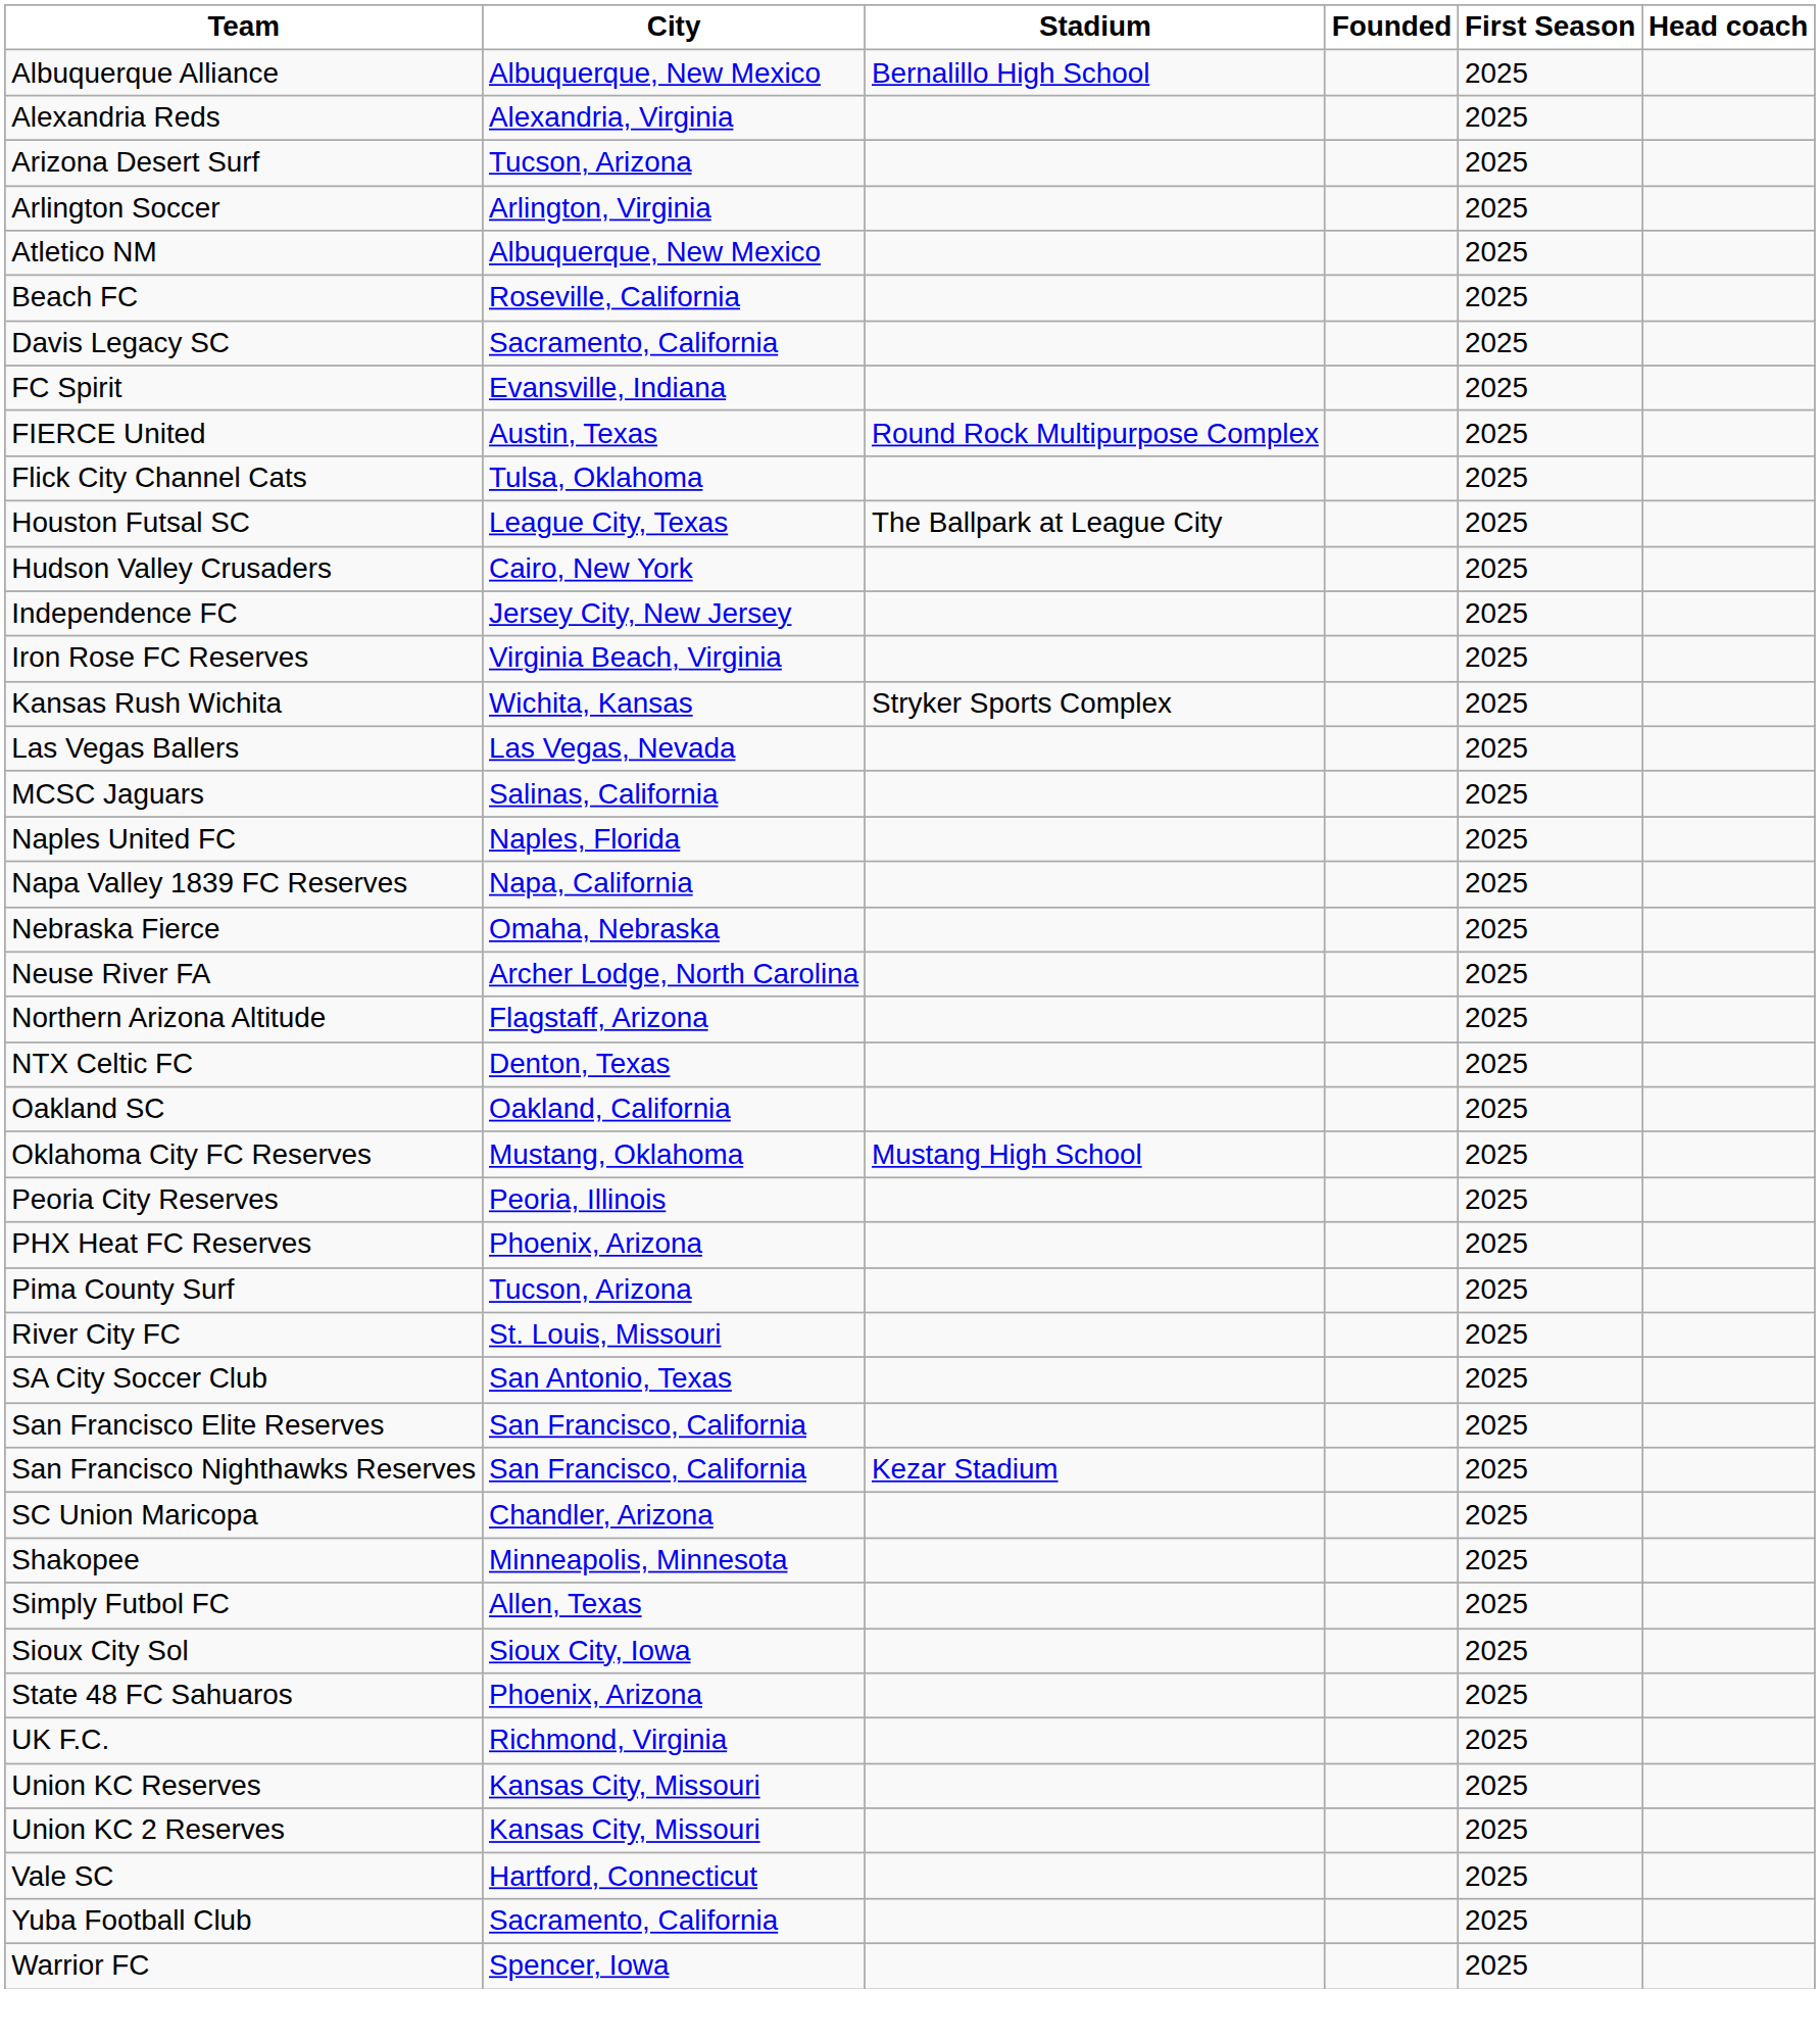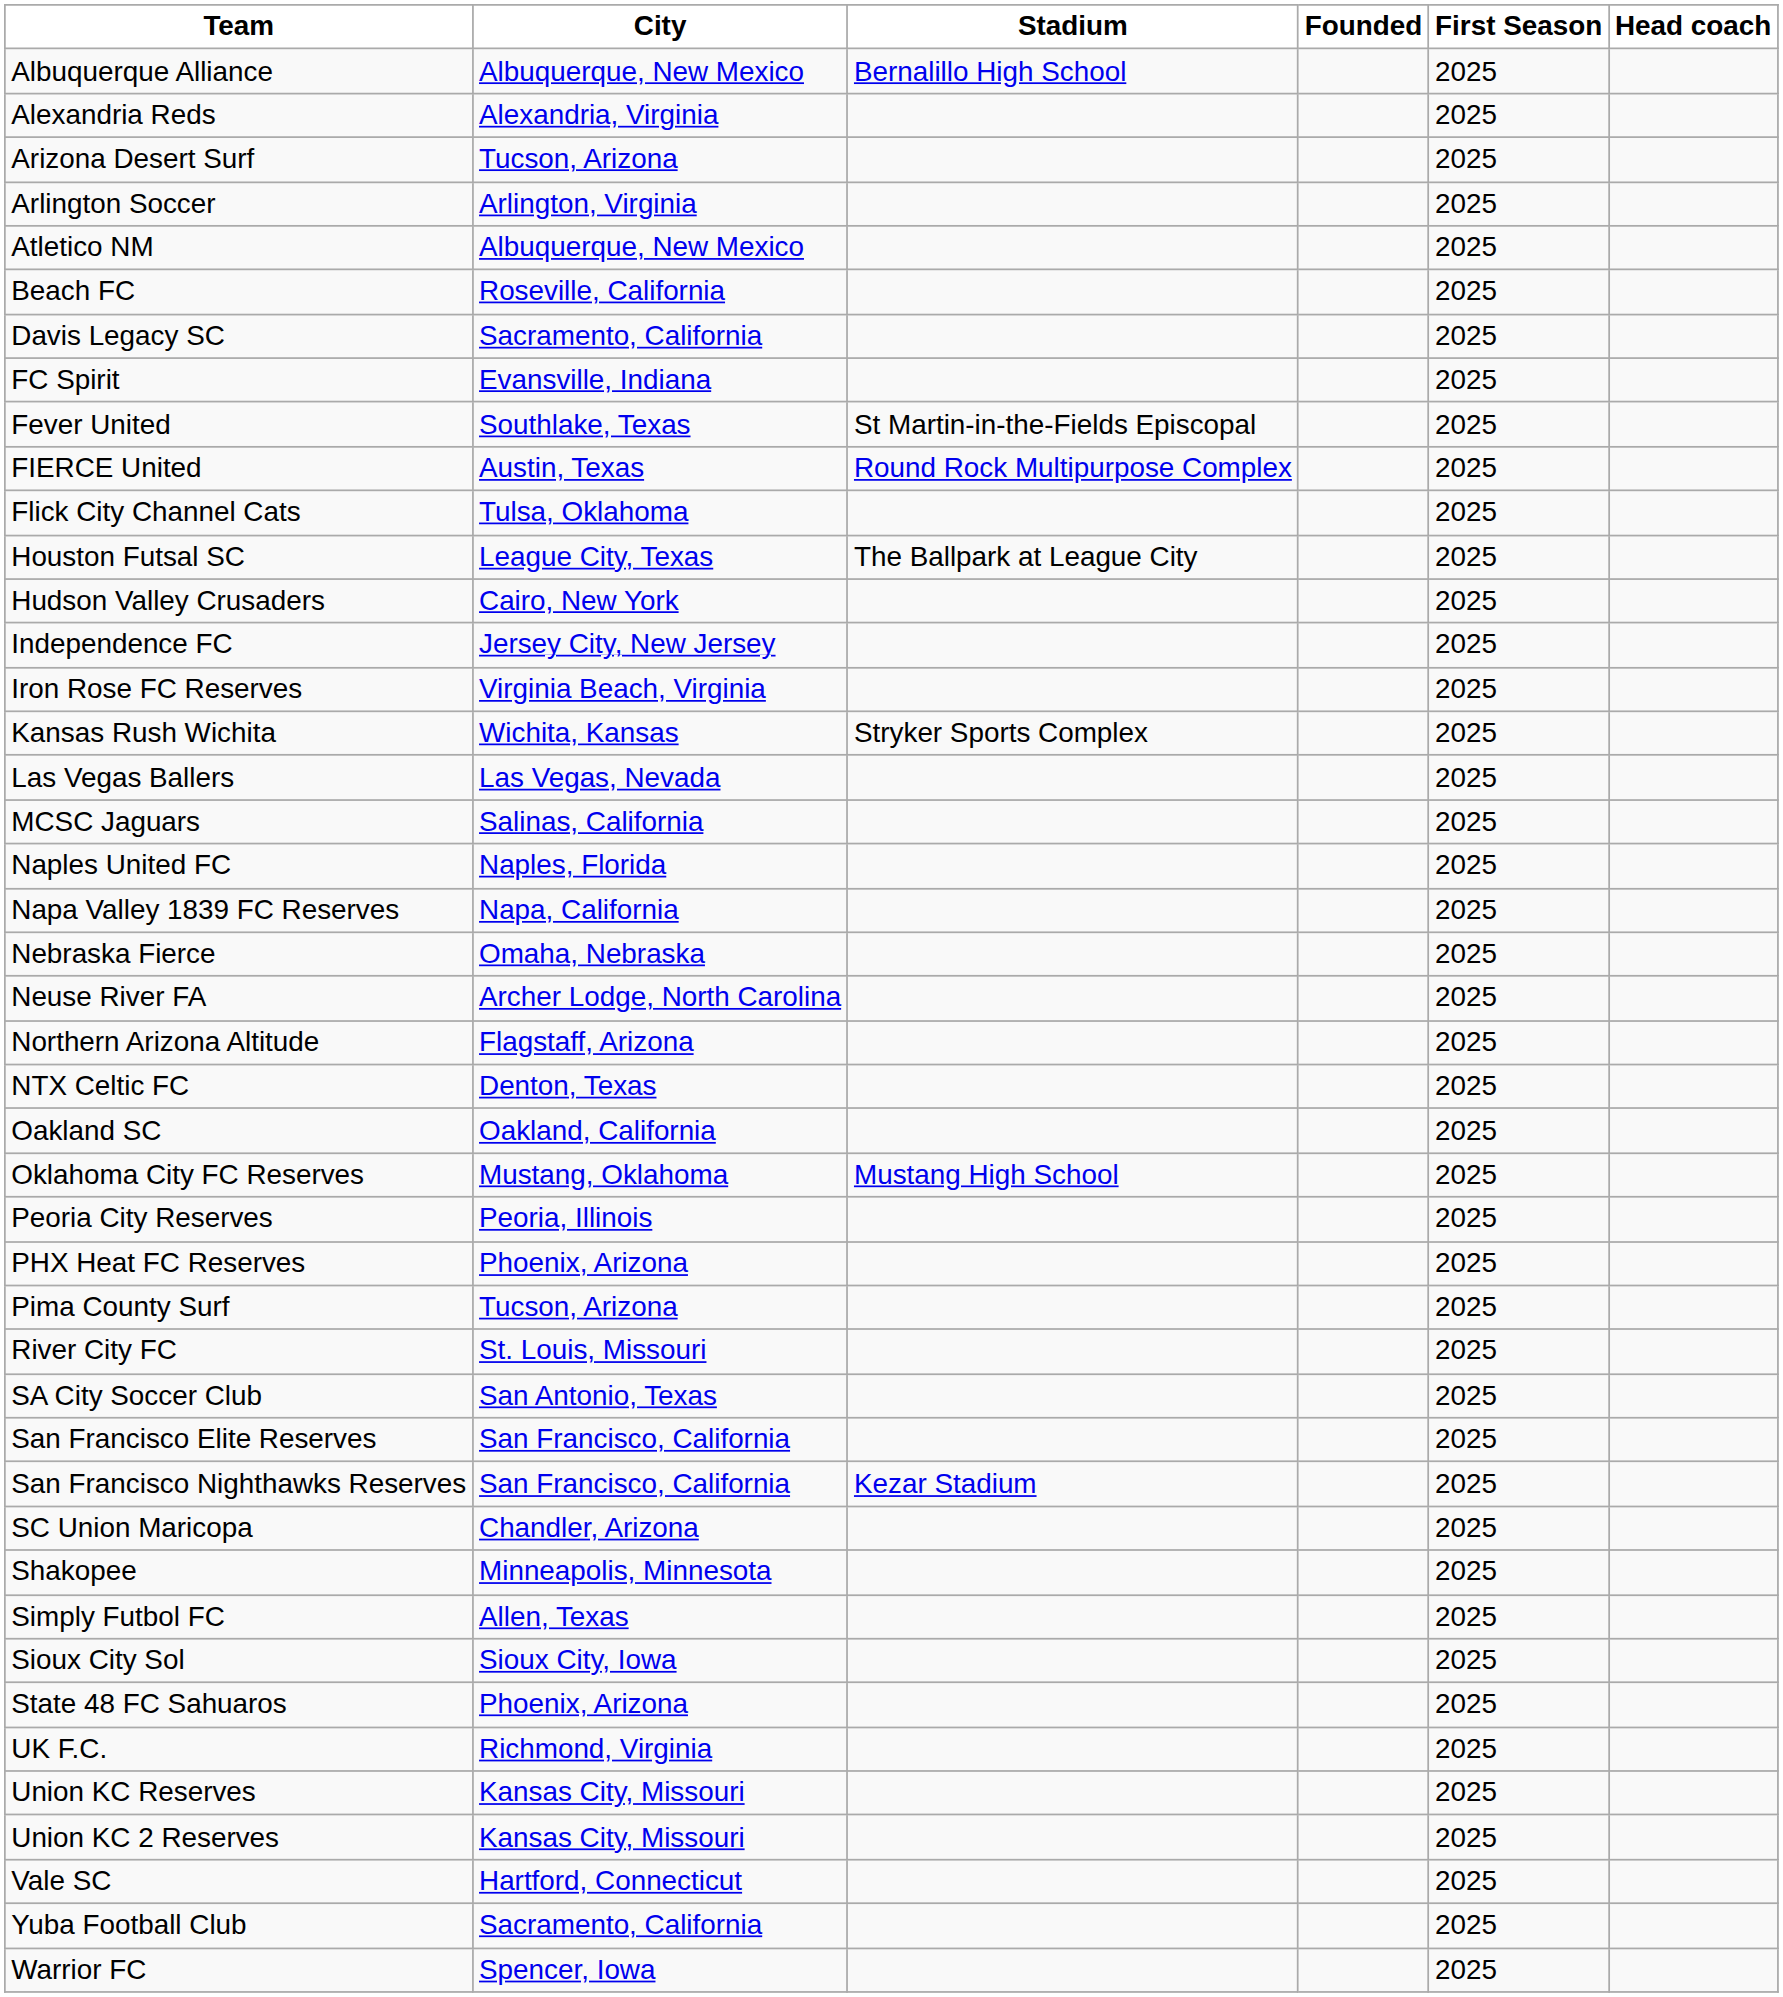 <table class="wikitable sortable" style="text-align:left">
 <tr>
 <th style="background:white">Team</th>
 <th style="background:white">City</th>
 <th style="background:white">Stadium</th>
 <th style="background:white">Founded</th>
 <th style="background:white">First Season</th>
 <th style="background:white">Head coach</th>
 </tr>
 <tr>
 <td>Albuquerque Alliance</td>
 <td><a href='#'>Albuquerque, New Mexico</a></td>
 <td><a href='#'>Bernalillo High School</a></td>
 <td></td>
 <td>2025</td>
 <td></td>
 </tr>
 <tr>
 <td>Alexandria Reds</td>
 <td><a href='#'>Alexandria, Virginia</a></td>
 <td></td>
 <td></td>
 <td>2025</td>
 <td></td>
 </tr>
 <tr>
 <td>Arizona Desert Surf</td>
 <td><a href='#'>Tucson, Arizona</a></td>
 <td></td>
 <td></td>
 <td>2025</td>
 <td></td>
 </tr>
 <tr>
 <td>Arlington Soccer</td>
 <td><a href='#'>Arlington, Virginia</a></td>
 <td></td>
 <td></td>
 <td>2025</td>
 <td></td>
 </tr>
 <tr>
 <td>Atletico NM</td>
 <td><a href='#'>Albuquerque, New Mexico</a></td>
 <td></td>
 <td></td>
 <td>2025</td>
 <td></td>
 </tr>
 <tr>
 <td>Beach FC</td>
 <td><a href='#'>Roseville, California</a></td>
 <td></td>
 <td></td>
 <td>2025</td>
 <td></td>
 </tr>
 <tr>
 <td>Davis Legacy SC</td>
 <td><a href='#'>Sacramento, California</a></td>
 <td></td>
 <td></td>
 <td>2025</td>
 <td></td>
 </tr>
 <tr>
 <td>FC Spirit</td>
 <td><a href='#'>Evansville, Indiana</a></td>
 <td></td>
+<td></td>
+<td>2025</td>
+<td></td>
+</tr>
+<tr>
+<td>Fever United</td>
+<td><a href='#'>Southlake, Texas</a></td>
+<td>St Martin-in-the-Fields Episcopal</td>
 <td></td>
 <td>2025</td>
 <td></td>
 </tr>
 <tr>
 <td>FIERCE United</td>
 <td><a href='#'>Austin, Texas</a></td>
 <td><a href='#'>Round Rock Multipurpose Complex</a></td>
 <td></td>
 <td>2025</td>
 <td></td>
 </tr>
 <tr>
 <td>Flick City Channel Cats</td>
 <td><a href='#'>Tulsa, Oklahoma</a></td>
 <td></td>
 <td></td>
 <td>2025</td>
 <td></td>
 </tr>
 <tr>
 <td>Houston Futsal SC</td>
 <td><a href='#'>League City, Texas</a></td>
 <td>The Ballpark at League City</td>
 <td></td>
 <td>2025</td>
 <td></td>
 </tr>
 <tr>
 <td>Hudson Valley Crusaders</td>
 <td><a href='#'>Cairo, New York</a></td>
 <td></td>
 <td></td>
 <td>2025</td>
 <td></td>
 </tr>
 <tr>
 <td>Independence FC</td>
 <td><a href='#'>Jersey City, New Jersey</a></td>
 <td></td>
 <td></td>
 <td>2025</td>
 <td></td>
 </tr>
 <tr>
 <td>Iron Rose FC Reserves</td>
 <td><a href='#'>Virginia Beach, Virginia</a></td>
 <td></td>
 <td></td>
 <td>2025</td>
 <td></td>
 </tr>
 <tr>
 <td>Kansas Rush Wichita</td>
 <td><a href='#'>Wichita, Kansas</a></td>
 <td>Stryker Sports Complex</td>
 <td></td>
 <td>2025</td>
 <td></td>
 </tr>
 <tr>
 <td>Las Vegas Ballers</td>
 <td><a href='#'>Las Vegas, Nevada</a></td>
 <td></td>
 <td></td>
 <td>2025</td>
 <td></td>
 </tr>
 <tr>
 <td>MCSC Jaguars</td>
 <td><a href='#'>Salinas, California</a></td>
 <td></td>
 <td></td>
 <td>2025</td>
 <td></td>
 </tr>
 <tr>
 <td>Naples United FC</td>
 <td><a href='#'>Naples, Florida</a></td>
 <td></td>
 <td></td>
 <td>2025</td>
 <td></td>
 </tr>
 <tr>
 <td>Napa Valley 1839 FC Reserves</td>
 <td><a href='#'>Napa, California</a></td>
 <td></td>
 <td></td>
 <td>2025</td>
 <td></td>
 </tr>
 <tr>
 <td>Nebraska Fierce</td>
 <td><a href='#'>Omaha, Nebraska</a></td>
 <td></td>
 <td></td>
 <td>2025</td>
 <td></td>
 </tr>
 <tr>
 <td>Neuse River FA</td>
 <td><a href='#'>Archer Lodge, North Carolina</a></td>
 <td></td>
 <td></td>
 <td>2025</td>
 <td></td>
 </tr>
 <tr>
 <td>Northern Arizona Altitude</td>
 <td><a href='#'>Flagstaff, Arizona</a></td>
 <td></td>
 <td></td>
 <td>2025</td>
 <td></td>
 </tr>
 <tr>
 <td>NTX Celtic FC</td>
 <td><a href='#'>Denton, Texas</a></td>
 <td></td>
 <td></td>
 <td>2025</td>
 <td></td>
 </tr>
 <tr>
 <td>Oakland SC</td>
 <td><a href='#'>Oakland, California</a></td>
 <td></td>
 <td></td>
 <td>2025</td>
 <td></td>
 </tr>
 <tr>
 <td>Oklahoma City FC Reserves</td>
 <td><a href='#'>Mustang, Oklahoma</a></td>
 <td><a href='#'>Mustang High School</a></td>
 <td></td>
 <td>2025</td>
 <td></td>
 </tr>
 <tr>
 <td>Peoria City Reserves</td>
 <td><a href='#'>Peoria, Illinois</a></td>
 <td></td>
 <td></td>
 <td>2025</td>
 <td></td>
 </tr>
 <tr>
 <td>PHX Heat FC Reserves</td>
 <td><a href='#'>Phoenix, Arizona</a></td>
 <td></td>
 <td></td>
 <td>2025</td>
 <td></td>
 </tr>
 <tr>
 <td>Pima County Surf</td>
 <td><a href='#'>Tucson, Arizona</a></td>
 <td></td>
 <td></td>
 <td>2025</td>
 <td></td>
 </tr>
 <tr>
 <td>River City FC</td>
 <td><a href='#'>St. Louis, Missouri</a></td>
 <td></td>
 <td></td>
 <td>2025</td>
 <td></td>
 </tr>
 <tr>
 <td>SA City Soccer Club</td>
 <td><a href='#'>San Antonio, Texas</a></td>
 <td></td>
 <td></td>
 <td>2025</td>
 <td></td>
 </tr>
 <tr>
 <td>San Francisco Elite Reserves</td>
 <td><a href='#'>San Francisco, California</a></td>
 <td></td>
 <td></td>
 <td>2025</td>
 <td></td>
 </tr>
 <tr>
 <td>San Francisco Nighthawks Reserves</td>
 <td><a href='#'>San Francisco, California</a></td>
 <td><a href='#'>Kezar Stadium</a></td>
 <td></td>
 <td>2025</td>
 <td></td>
 </tr>
 <tr>
 <td>SC Union Maricopa</td>
 <td><a href='#'>Chandler, Arizona</a></td>
 <td></td>
 <td></td>
 <td>2025</td>
 <td></td>
 </tr>
 <tr>
 <td>Shakopee</td>
 <td><a href='#'>Minneapolis, Minnesota</a></td>
 <td></td>
 <td></td>
 <td>2025</td>
 <td></td>
 </tr>
 <tr>
 <td>Simply Futbol FC</td>
 <td><a href='#'>Allen, Texas</a></td>
 <td></td>
 <td></td>
 <td>2025</td>
 <td></td>
 </tr>
 <tr>
 <td>Sioux City Sol</td>
 <td><a href='#'>Sioux City, Iowa</a></td>
 <td></td>
 <td></td>
 <td>2025</td>
 <td></td>
 </tr>
 <tr>
 <td>State 48 FC Sahuaros</td>
 <td><a href='#'>Phoenix, Arizona</a></td>
 <td></td>
 <td></td>
 <td>2025</td>
 <td></td>
 </tr>
 <tr>
 <td>UK F.C.</td>
 <td><a href='#'>Richmond, Virginia</a></td>
 <td></td>
 <td></td>
 <td>2025</td>
 <td></td>
 </tr>
 <tr>
 <td>Union KC Reserves</td>
 <td><a href='#'>Kansas City, Missouri</a></td>
 <td></td>
 <td></td>
 <td>2025</td>
 <td></td>
 </tr>
 <tr>
 <td>Union KC 2 Reserves</td>
 <td><a href='#'>Kansas City, Missouri</a></td>
 <td></td>
 <td></td>
 <td>2025</td>
 <td></td>
 </tr>
 <tr>
 <td>Vale SC</td>
 <td><a href='#'>Hartford, Connecticut</a></td>
 <td></td>
 <td></td>
 <td>2025</td>
 <td></td>
 </tr>
 <tr>
 <td>Yuba Football Club</td>
 <td><a href='#'>Sacramento, California</a></td>
 <td></td>
 <td></td>
 <td>2025</td>
 <td></td>
 </tr>
 <tr>
 <td>Warrior FC</td>
 <td><a href='#'>Spencer, Iowa</a></td>
 <td></td>
 <td></td>
 <td>2025</td>
 <td></td>
 </tr>
 </table>
